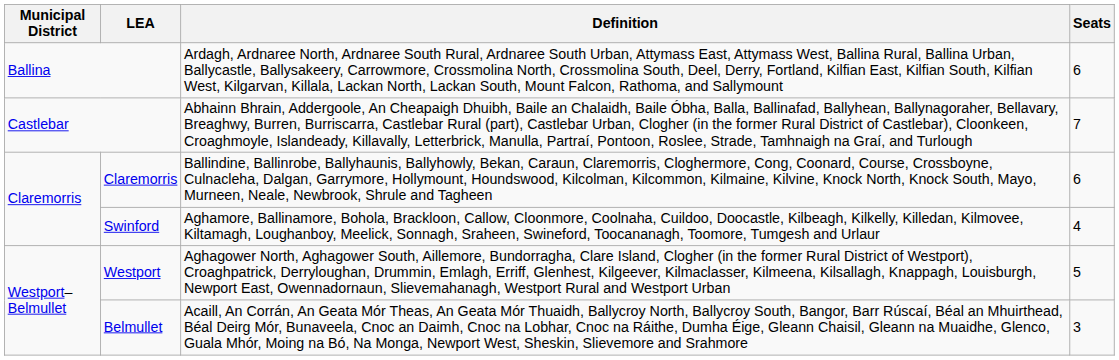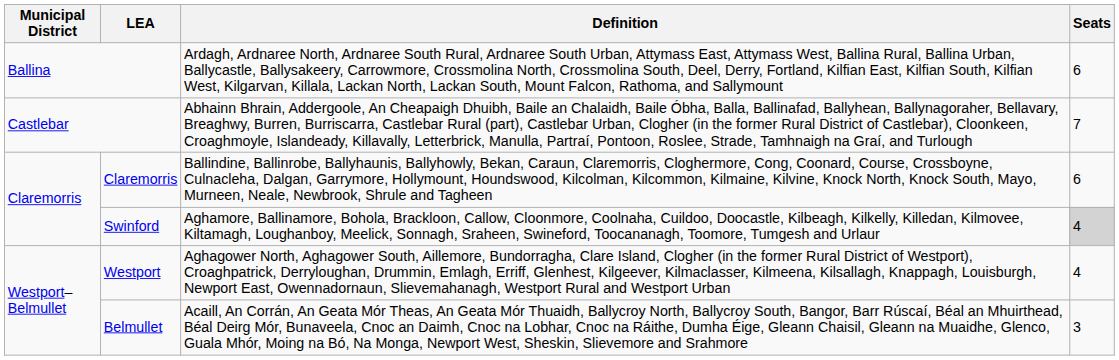 <table class="wikitable">
 <tr>
 <th>Municipal District</th>
 <th>LEA</th>
 <th>Definition</th>
 <th>Seats</th>
 </tr>
 <tr>
 <td colspan=2><a href='#'>Ballina</a></td>
 <td>Ardagh, Ardnaree North, Ardnaree South Rural, Ardnaree South Urban, Attymass East, Attymass West, Ballina Rural, Ballina Urban, Ballycastle, Ballysakeery, Carrowmore, Crossmolina North, Crossmolina South, Deel, Derry, Fortland, Kilfian East, Kilfian South, Kilfian West, Kilgarvan, Killala, Lackan North, Lackan South, Mount Falcon, Rathoma, and Sallymount</td>
 <td>6</td>
 </tr>
 <tr>
 <td colspan=2><a href='#'>Castlebar</a></td>
 <td>Abhainn Bhrain, Addergoole, An Cheapaigh Dhuibh, Baile an Chalaidh, Baile Óbha, Balla, Ballinafad, Ballyhean, Ballynagoraher, Bellavary, Breaghwy, Burren, Burriscarra, Castlebar Rural (part), Castlebar Urban, Clogher (in the former Rural District of Castlebar), Cloonkeen, Croaghmoyle, Islandeady, Killavally, Letterbrick, Manulla, Partraí, Pontoon, Roslee, Strade, Tamhnaigh na Graí, and Turlough</td>
 <td>7</td>
 </tr>
 <tr>
 <td rowspan=2><a href='#'>Claremorris</a></td>
 <td><a href='#'>Claremorris</a></td>
 <td>Ballindine, Ballinrobe, Ballyhaunis, Ballyhowly, Bekan, Caraun, Claremorris, Cloghermore, Cong, Coonard, Course, Crossboyne, Culnacleha, Dalgan, Garrymore, Hollymount, Houndswood, Kilcolman, Kilcommon, Kilmaine, Kilvine, Knock North, Knock South, Mayo, Murneen, Neale, Newbrook, Shrule and Tagheen</td>
 <td>6</td>
 </tr>
 <tr>
 <td><a href='#'>Swinford</a></td>
 <td>Aghamore, Ballinamore, Bohola, Brackloon, Callow, Cloonmore, Coolnaha, Cuildoo, Doocastle, Kilbeagh, Kilkelly, Killedan, Kilmovee, Kiltamagh, Loughanboy, Meelick, Sonnagh, Sraheen, Swineford, Toocananagh, Toomore, Tumgesh and Urlaur</td>
-<td>4</td>
+<td style="background: lightgrey;">4</td>
 </tr>
 <tr>
 <td rowspan=2><a href='#'>Westport</a>–<a href='#'>Belmullet</a></td>
 <td><a href='#'>Westport</a></td>
 <td>Aghagower North, Aghagower South, Aillemore, Bundorragha, Clare Island, Clogher (in the former Rural District of Westport), Croaghpatrick, Derryloughan, Drummin, Emlagh, Erriff, Glenhest, Kilgeever, Kilmaclasser, Kilmeena, Kilsallagh, Knappagh, Louisburgh, Newport East, Owennadornaun, Slievemahanagh, Westport Rural and Westport Urban</td>
-<td>5</td>
+<td>4</td>
 </tr>
 <tr>
 <td><a href='#'>Belmullet</a></td>
 <td>Acaill, An Corrán, An Geata Mór Theas, An Geata Mór Thuaidh, Ballycroy North, Ballycroy South, Bangor, Barr Rúscaí, Béal an Mhuirthead, Béal Deirg Mór, Bunaveela, Cnoc an Daimh, Cnoc na Lobhar, Cnoc na Ráithe, Dumha Éige, Gleann Chaisil, Gleann na Muaidhe, Glenco, Guala Mhór, Moing na Bó, Na Monga, Newport West, Sheskin, Slievemore and Srahmore</td>
 <td>3</td>
 </tr>
 </table>
